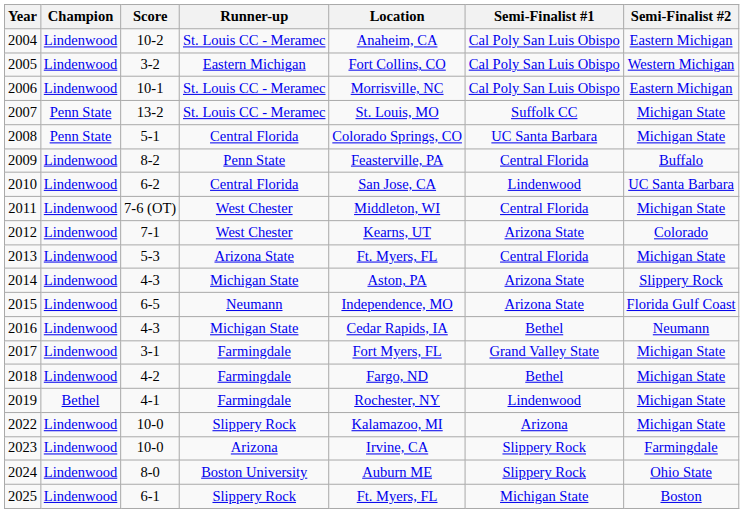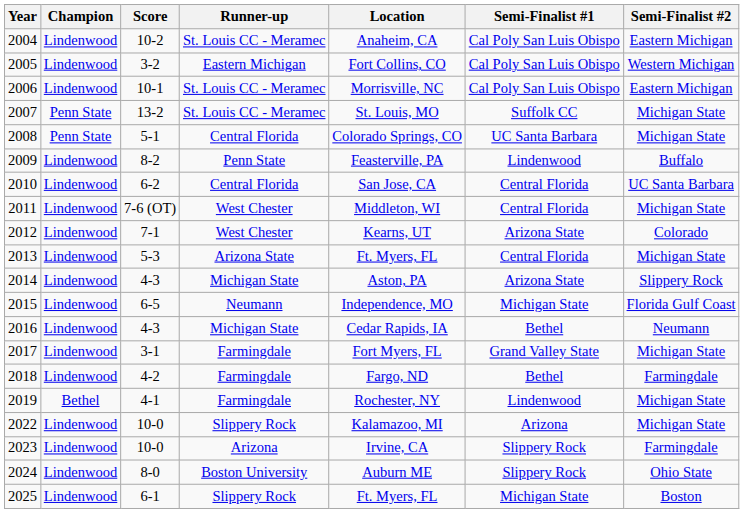 <table class="wikitable" style="text-align:center; font-size:90%">
 <tr>
 <th>Year</th>
 <th>Champion</th>
 <th>Score</th>
 <th>Runner-up</th>
 <th>Location</th>
 <th>Semi-Finalist #1</th>
 <th>Semi-Finalist #2</th>
 </tr>
 <tr>
 <td>2004</td>
 <td><a href='#'>Lindenwood</a></td>
 <td>10-2</td>
 <td><a href='#'>St. Louis CC - Meramec</a></td>
 <td><a href='#'>Anaheim, CA</a></td>
 <td><a href='#'>Cal Poly San Luis Obispo</a></td>
 <td><a href='#'>Eastern Michigan</a></td>
 </tr>
 <tr>
 <td>2005</td>
 <td><a href='#'>Lindenwood</a></td>
 <td>3-2</td>
 <td><a href='#'>Eastern Michigan</a></td>
 <td><a href='#'>Fort Collins, CO</a></td>
 <td><a href='#'>Cal Poly San Luis Obispo</a></td>
 <td><a href='#'>Western Michigan</a></td>
 </tr>
 <tr>
 <td>2006</td>
 <td><a href='#'>Lindenwood</a></td>
 <td>10-1</td>
 <td><a href='#'>St. Louis CC - Meramec</a></td>
 <td><a href='#'>Morrisville, NC</a></td>
 <td><a href='#'>Cal Poly San Luis Obispo</a></td>
 <td><a href='#'>Eastern Michigan</a></td>
 </tr>
 <tr>
 <td>2007</td>
 <td><a href='#'>Penn State</a></td>
 <td>13-2</td>
 <td><a href='#'>St. Louis CC - Meramec</a></td>
 <td><a href='#'>St. Louis, MO</a></td>
 <td><a href='#'>Suffolk CC</a></td>
 <td><a href='#'>Michigan State</a></td>
 </tr>
 <tr>
 <td>2008</td>
 <td><a href='#'>Penn State</a></td>
 <td>5-1</td>
 <td><a href='#'>Central Florida</a></td>
 <td><a href='#'>Colorado Springs, CO</a></td>
 <td><a href='#'>UC Santa Barbara</a></td>
 <td><a href='#'>Michigan State</a></td>
 </tr>
 <tr>
 <td>2009</td>
 <td><a href='#'>Lindenwood</a></td>
 <td>8-2</td>
 <td><a href='#'>Penn State</a></td>
 <td><a href='#'>Feasterville, PA</a></td>
-<td><a href='#'>Central Florida</a></td>
+<td><a href='#'>Lindenwood</a></td>
 <td><a href='#'>Buffalo</a></td>
 </tr>
 <tr>
 <td>2010</td>
 <td><a href='#'>Lindenwood</a></td>
 <td>6-2</td>
 <td><a href='#'>Central Florida</a></td>
 <td><a href='#'>San Jose, CA</a></td>
-<td><a href='#'>Lindenwood</a></td>
+<td><a href='#'>Central Florida</a></td>
 <td><a href='#'>UC Santa Barbara</a></td>
 </tr>
 <tr>
 <td>2011</td>
 <td><a href='#'>Lindenwood</a></td>
 <td>7-6 (OT)</td>
 <td><a href='#'>West Chester</a></td>
 <td><a href='#'>Middleton, WI</a></td>
 <td><a href='#'>Central Florida</a></td>
 <td><a href='#'>Michigan State</a></td>
 </tr>
 <tr>
 <td>2012</td>
 <td><a href='#'>Lindenwood</a></td>
 <td>7-1</td>
 <td><a href='#'>West Chester</a></td>
 <td><a href='#'>Kearns, UT</a></td>
 <td><a href='#'>Arizona State</a></td>
 <td><a href='#'>Colorado</a></td>
 </tr>
 <tr>
 <td>2013</td>
 <td><a href='#'>Lindenwood</a></td>
 <td>5-3</td>
 <td><a href='#'>Arizona State</a></td>
 <td><a href='#'>Ft. Myers, FL</a></td>
 <td><a href='#'>Central Florida</a></td>
 <td><a href='#'>Michigan State</a></td>
 </tr>
 <tr>
 <td>2014</td>
 <td><a href='#'>Lindenwood</a></td>
 <td>4-3</td>
 <td><a href='#'>Michigan State</a></td>
 <td><a href='#'>Aston, PA</a></td>
 <td><a href='#'>Arizona State</a></td>
 <td><a href='#'>Slippery Rock</a></td>
 </tr>
 <tr>
 <td>2015</td>
 <td><a href='#'>Lindenwood</a></td>
 <td>6-5</td>
 <td><a href='#'>Neumann</a></td>
 <td><a href='#'>Independence, MO</a></td>
-<td><a href='#'>Arizona State</a></td>
+<td><a href='#'>Michigan State</a></td>
 <td><a href='#'>Florida Gulf Coast</a></td>
 </tr>
 <tr>
 <td>2016</td>
 <td><a href='#'>Lindenwood</a></td>
 <td>4-3</td>
 <td><a href='#'>Michigan State</a></td>
 <td><a href='#'>Cedar Rapids, IA</a></td>
 <td><a href='#'>Bethel</a></td>
 <td><a href='#'>Neumann</a></td>
 </tr>
 <tr>
 <td>2017</td>
 <td><a href='#'>Lindenwood</a></td>
 <td>3-1</td>
 <td><a href='#'>Farmingdale</a></td>
 <td><a href='#'>Fort Myers, FL</a></td>
 <td><a href='#'>Grand Valley State</a></td>
 <td><a href='#'>Michigan State</a></td>
 </tr>
 <tr>
 <td>2018</td>
 <td><a href='#'>Lindenwood</a></td>
 <td>4-2</td>
 <td><a href='#'>Farmingdale</a></td>
 <td><a href='#'>Fargo, ND</a></td>
 <td><a href='#'>Bethel</a></td>
-<td><a href='#'>Michigan State</a></td>
+<td><a href='#'>Farmingdale</a></td>
 </tr>
 <tr>
 <td>2019</td>
 <td><a href='#'>Bethel</a></td>
 <td>4-1</td>
 <td><a href='#'>Farmingdale</a></td>
 <td><a href='#'>Rochester, NY</a></td>
 <td><a href='#'>Lindenwood</a></td>
 <td><a href='#'>Michigan State</a></td>
 </tr>
 <tr>
 <td>2022</td>
 <td><a href='#'>Lindenwood</a></td>
 <td>10-0</td>
 <td><a href='#'>Slippery Rock</a></td>
 <td><a href='#'>Kalamazoo, MI</a></td>
 <td><a href='#'>Arizona</a></td>
 <td><a href='#'>Michigan State</a></td>
 </tr>
 <tr>
 <td>2023</td>
 <td><a href='#'>Lindenwood</a></td>
 <td>10-0</td>
 <td><a href='#'>Arizona</a></td>
 <td><a href='#'>Irvine, CA</a></td>
 <td><a href='#'>Slippery Rock</a></td>
 <td><a href='#'>Farmingdale</a></td>
 </tr>
 <tr>
 <td>2024</td>
 <td><a href='#'>Lindenwood</a></td>
 <td>8-0</td>
 <td><a href='#'>Boston University</a></td>
 <td><a href='#'>Auburn ME</a></td>
 <td><a href='#'>Slippery Rock</a></td>
 <td><a href='#'>Ohio State</a></td>
 </tr>
 <tr>
 <td>2025</td>
 <td><a href='#'>Lindenwood</a></td>
 <td>6-1</td>
 <td><a href='#'>Slippery Rock</a></td>
 <td><a href='#'>Ft. Myers, FL</a></td>
 <td><a href='#'>Michigan State</a></td>
 <td><a href='#'>Boston</a></td>
 </tr>
 </table>
